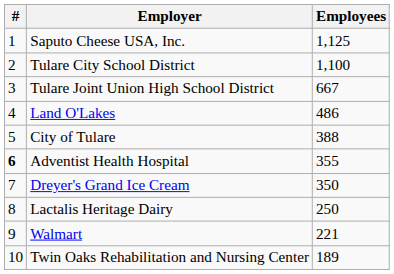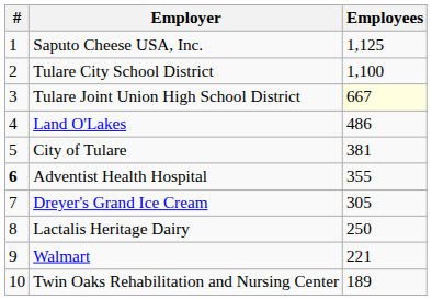 <table class="wikitable">
 <tr>
 <th>#</th>
 <th>Employer</th>
 <th>Employees</th>
 </tr>
 <tr>
 <td>1</td>
 <td>Saputo Cheese USA, Inc.</td>
 <td>1,125</td>
 </tr>
 <tr>
 <td>2</td>
 <td>Tulare City School District</td>
 <td>1,100</td>
 </tr>
 <tr>
 <td>3</td>
 <td>Tulare Joint Union High School District</td>
-<td>667</td>
+<td style="background: lightyellow;">667</td>
 </tr>
 <tr>
 <td>4</td>
 <td><a href='#'>Land O'Lakes</a></td>
 <td>486</td>
 </tr>
 <tr>
 <td>5</td>
 <td>City of Tulare</td>
-<td>388</td>
+<td>381</td>
 </tr>
 <tr>
 <td><strong>6</strong></td>
 <td>Adventist Health Hospital</td>
 <td>355</td>
 </tr>
 <tr>
 <td>7</td>
 <td><a href='#'>Dreyer's Grand Ice Cream</a></td>
-<td>350</td>
+<td>305</td>
 </tr>
 <tr>
 <td>8</td>
 <td>Lactalis Heritage Dairy</td>
 <td>250</td>
 </tr>
 <tr>
 <td>9</td>
 <td><a href='#'>Walmart</a></td>
 <td>221</td>
 </tr>
 <tr>
 <td>10</td>
 <td>Twin Oaks Rehabilitation and Nursing Center</td>
 <td>189</td>
 </tr>
 </table>
